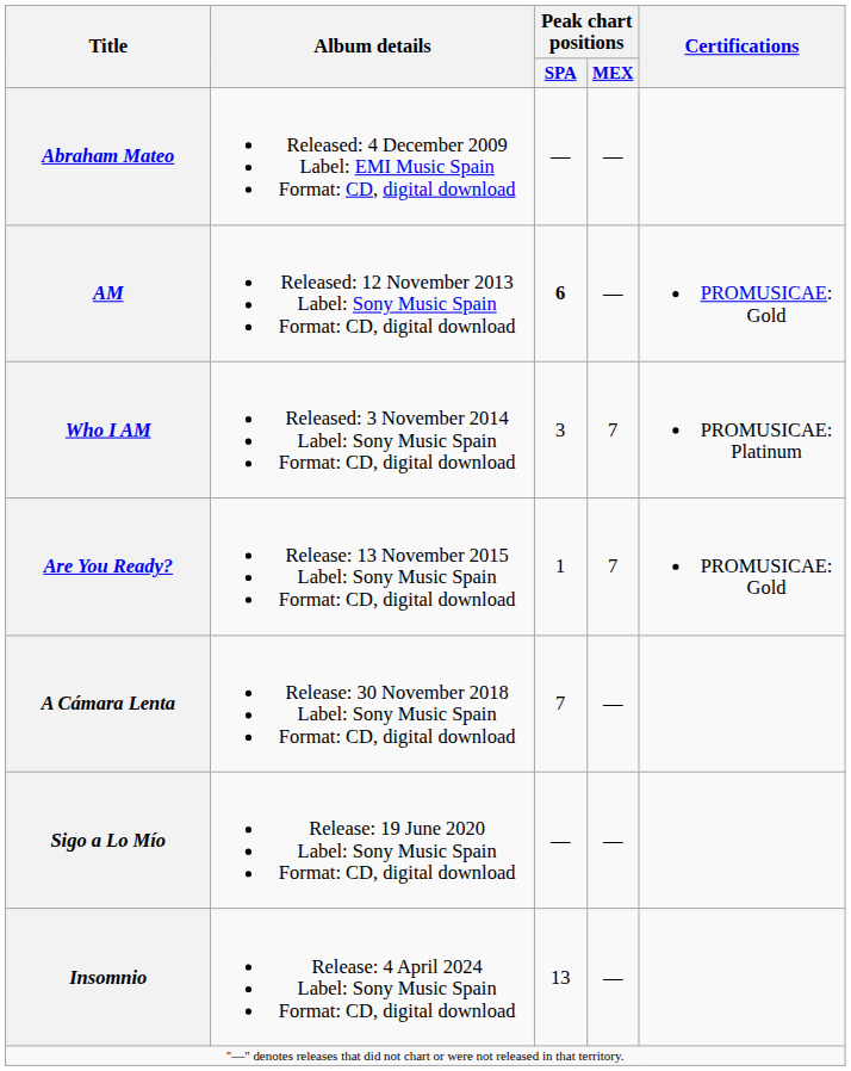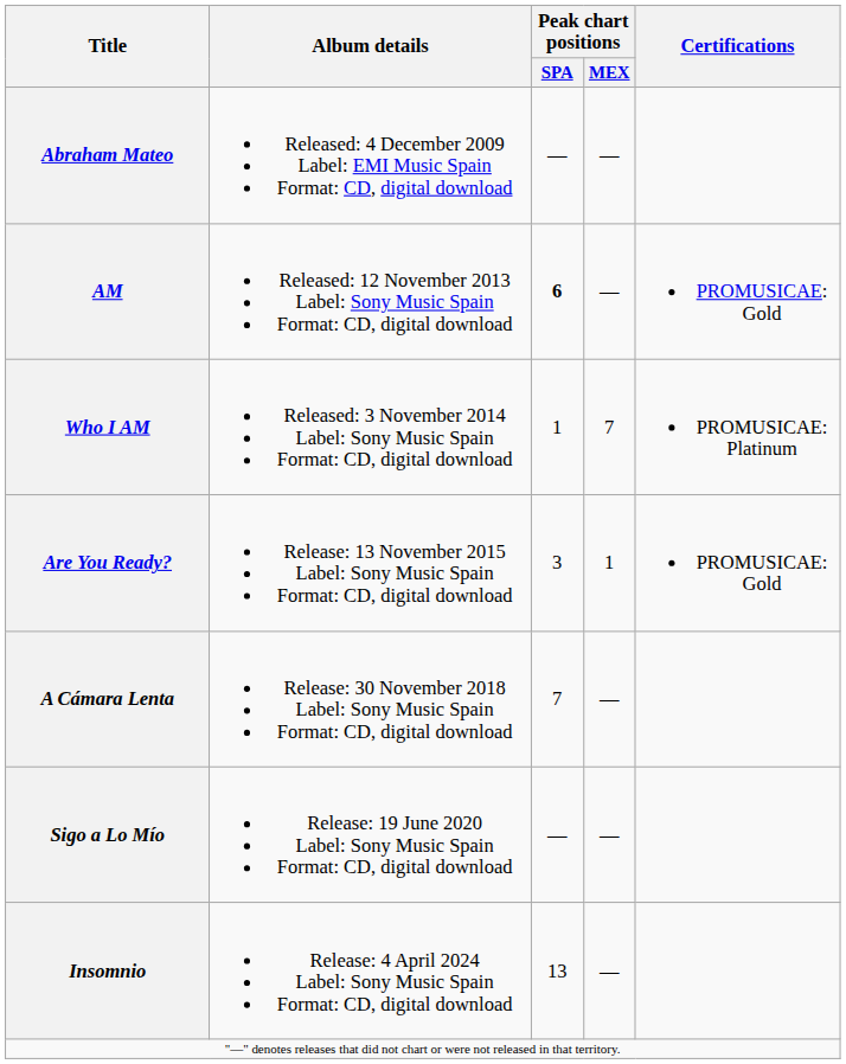 <table class="wikitable plainrowheaders" style="text-align:center;">
 <tr>
 <th scope="col" rowspan="2" style="width:10em;">Title</th>
 <th scope="col" rowspan="2" style="width:16em;">Album details</th>
 <th scope="col" colspan="2">Peak chart positions</th>
 <th scope="col" rowspan="2" style="width:10em;"><a href='#'>Certifications</a></th>
 </tr>
 <tr>
 <th scope="col" style="width:2.5em;font-size:90%;"><a href='#'>SPA</a><br></th>
 <th scope="col" style="width:2.5em;font-size:90%;"><a href='#'>MEX</a><br></th>
 </tr>
 <tr>
 <th scope="row"><em><a href='#'>Abraham Mateo</a></em></th>
 <td><br><ul><li>Released: 4 December 2009</li><li>Label: <a href='#'>EMI Music Spain</a></li><li>Format: <a href='#'>CD</a>, <a href='#'>digital download</a></li></ul></td>
 <td>—</td>
 <td>—</td>
 <td></td>
 </tr>
 <tr>
 <th scope="row"><em><a href='#'>AM</a></em></th>
 <td><br><ul><li>Released: 12 November 2013</li><li>Label: <a href='#'>Sony Music Spain</a></li><li>Format: CD, digital download</li></ul></td>
 <td><strong>6</strong></td>
 <td>—</td>
 <td><br><ul><li><a href='#'>PROMUSICAE</a>: Gold</li></ul></td>
 </tr>
 <tr>
 <th scope="row"><em><a href='#'>Who I AM</a></em></th>
 <td><br><ul><li>Released: 3 November 2014</li><li>Label: Sony Music Spain</li><li>Format: CD, digital download</li></ul></td>
-<td>3</td>
+<td>1</td>
 <td>7</td>
 <td><br><ul><li>PROMUSICAE: Platinum</li></ul></td>
 </tr>
 <tr>
 <th scope="row"><em><a href='#'>Are You Ready?</a></em></th>
 <td><br><ul><li>Release: 13 November 2015</li><li>Label: Sony Music Spain</li><li>Format: CD, digital download</li></ul></td>
+<td>3</td>
 <td>1</td>
-<td>7</td>
 <td><br><ul><li>PROMUSICAE: Gold</li></ul></td>
 </tr>
 <tr>
 <th scope="row"><em>A Cámara Lenta</em></th>
 <td><br><ul><li>Release: 30 November 2018</li><li>Label: Sony Music Spain</li><li>Format: CD, digital download</li></ul></td>
 <td>7</td>
 <td>—</td>
 <td></td>
 </tr>
 <tr>
 <th scope="row"><em>Sigo a Lo Mío</em></th>
 <td><br><ul><li>Release: 19 June 2020</li><li>Label: Sony Music Spain</li><li>Format: CD, digital download</li></ul></td>
 <td>—</td>
 <td>—</td>
 <td></td>
 </tr>
 <tr>
 <th scope="row"><em>Insomnio</em></th>
 <td><br><ul><li>Release: 4 April 2024</li><li>Label: Sony Music Spain</li><li>Format: CD, digital download</li></ul></td>
 <td>13</td>
 <td>—</td>
 <td></td>
 </tr>
 <tr>
 <td colspan="15" style="font-size:8pt">"—" denotes releases that did not chart or were not released in that territory.</td>
 </tr>
 </table>
